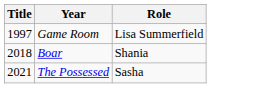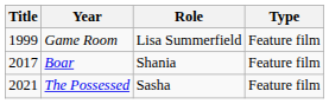 <table class="wikitable">
 <tr>
 <th>Title</th>
 <th>Year</th>
 <th>Role</th>
+<th>Type</th>
 </tr>
 <tr>
-<td>1997</td>
+<td>1999</td>
 <td><em>Game Room</em></td>
 <td>Lisa Summerfield</td>
+<td>Feature film</td>
 </tr>
 <tr>
-<td>2018</td>
+<td>2017</td>
 <td><em><a href='#'>Boar</a></em></td>
 <td>Shania</td>
+<td>Feature film</td>
 </tr>
 <tr>
 <td>2021</td>
 <td><em><a href='#'>The Possessed</a></em></td>
 <td>Sasha</td>
+<td>Feature film</td>
 </tr>
 </table>
